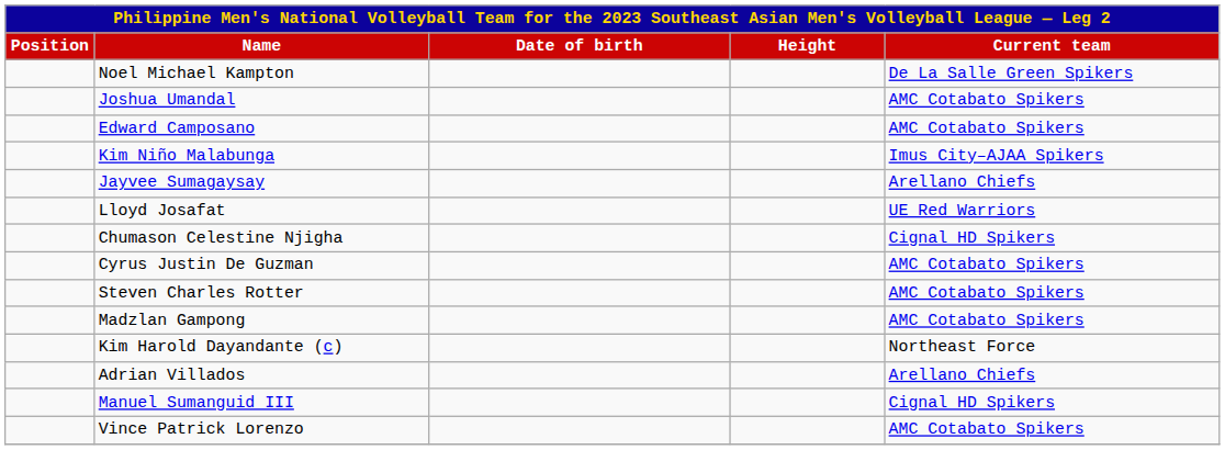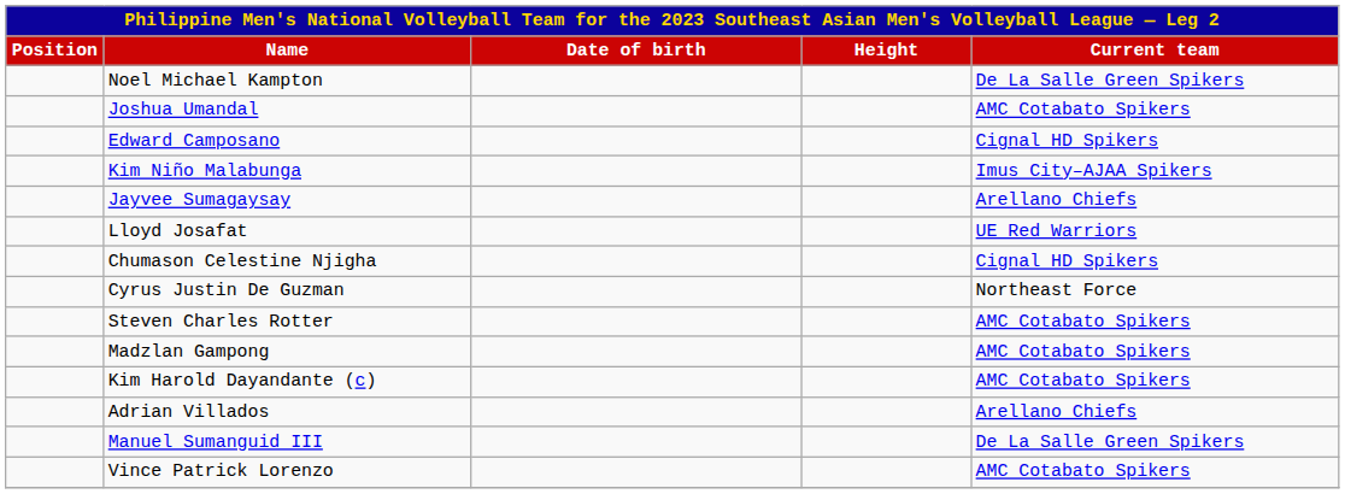 <table class="wikitable" style="font-size:90%; text-align:center">
 <tr>
 <th colspan="6" style="background:#0C029C; color:gold"><strong>Philippine Men's National Volleyball Team for the 2023 Southeast Asian Men's Volleyball League — Leg 2</strong></th>
 </tr>
 <tr>
 <th style="width:5em; background:#CC0404; color:white;">Position</th>
 <th style="width:20em; background:#CC0404; color:white;">Name</th>
 <th style="width:18em; background:#CC0404; color:white;">Date of birth</th>
 <th style="width:9em; background:#CC0404; color:white;">Height</th>
 <th style="width:20em; background:#CC0404; color:white;">Current team</th>
 </tr>
 <tr>
 <td></td>
 <td align=left>Noel Michael Kampton</td>
 <td align=right></td>
 <td></td>
 <td align=left> <a href='#'>De La Salle Green Spikers</a></td>
 </tr>
 <tr>
 <td></td>
 <td align=left><a href='#'>Joshua Umandal</a></td>
 <td align=right></td>
 <td></td>
 <td align=left> <a href='#'>AMC Cotabato Spikers</a></td>
 </tr>
 <tr>
 <td></td>
 <td align=left><a href='#'>Edward Camposano</a></td>
 <td align=right></td>
 <td></td>
-<td align=left> <a href='#'>AMC Cotabato Spikers</a></td>
+<td align=left> <a href='#'>Cignal HD Spikers</a></td>
 </tr>
 <tr>
 <td></td>
 <td align=left><a href='#'>Kim Niño Malabunga</a></td>
 <td align=right></td>
 <td></td>
 <td align=left> <a href='#'>Imus City–AJAA Spikers</a></td>
 </tr>
 <tr>
 <td></td>
 <td align=left><a href='#'>Jayvee Sumagaysay</a></td>
 <td align=right></td>
 <td></td>
 <td align=left> <a href='#'>Arellano Chiefs</a></td>
 </tr>
 <tr>
 <td></td>
 <td align=left>Lloyd Josafat</td>
 <td align=right></td>
 <td></td>
 <td align=left> <a href='#'>UE Red Warriors</a></td>
 </tr>
 <tr>
 <td></td>
 <td align=left>Chumason Celestine Njigha</td>
 <td align=right></td>
 <td></td>
 <td align=left> <a href='#'>Cignal HD Spikers</a></td>
 </tr>
 <tr>
 <td></td>
 <td align=left>Cyrus Justin De Guzman</td>
 <td align=right></td>
 <td></td>
-<td align=left> <a href='#'>AMC Cotabato Spikers</a></td>
+<td align=left> Northeast Force</td>
 </tr>
 <tr>
 <td></td>
 <td align=left>Steven Charles Rotter</td>
 <td align=right></td>
 <td></td>
 <td align=left> <a href='#'>AMC Cotabato Spikers</a></td>
 </tr>
 <tr>
 <td></td>
 <td align=left>Madzlan Gampong</td>
 <td align=right></td>
 <td></td>
 <td align=left> <a href='#'>AMC Cotabato Spikers</a></td>
 </tr>
 <tr>
 <td></td>
 <td align=left>Kim Harold Dayandante (<a href='#'>c</a>)</td>
 <td align=right></td>
 <td></td>
-<td align=left> Northeast Force</td>
+<td align=left> <a href='#'>AMC Cotabato Spikers</a></td>
 </tr>
 <tr>
 <td></td>
 <td align=left>Adrian Villados</td>
 <td align=right></td>
 <td></td>
 <td align=left> <a href='#'>Arellano Chiefs</a></td>
 </tr>
 <tr>
 <td></td>
 <td align=left><a href='#'>Manuel Sumanguid III</a></td>
 <td align=right></td>
 <td></td>
-<td align=left> <a href='#'>Cignal HD Spikers</a></td>
+<td align=left> <a href='#'>De La Salle Green Spikers</a></td>
 </tr>
 <tr>
 <td></td>
 <td align=left>Vince Patrick Lorenzo</td>
 <td align=right></td>
 <td></td>
 <td align=left> <a href='#'>AMC Cotabato Spikers</a></td>
 </tr>
 <tr>
 </tr>
 </table>
